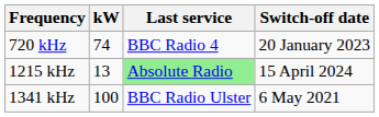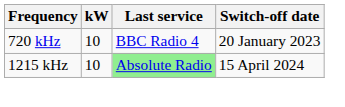 <table class="wikitable sortable">
 <tr>
 <th>Frequency</th>
 <th>kW</th>
 <th>Last service</th>
 <th>Switch-off date</th>
 </tr>
 <tr>
 <td>720 <a href='#'>kHz</a></td>
-<td>74</td>
+<td>10</td>
 <td><a href='#'>BBC Radio 4</a></td>
 <td>20 January 2023</td>
 </tr>
 <tr>
 <td>1215 kHz</td>
-<td>13</td>
+<td>10</td>
 <td style="background: lightgreen;"><a href='#'>Absolute Radio</a></td>
 <td>15 April 2024</td>
 </tr>
-<tr>
-<td>1341 kHz</td>
-<td>100</td>
-<td><a href='#'>BBC Radio Ulster</a></td>
-<td>6 May 2021</td>
-</tr>
 </table>
